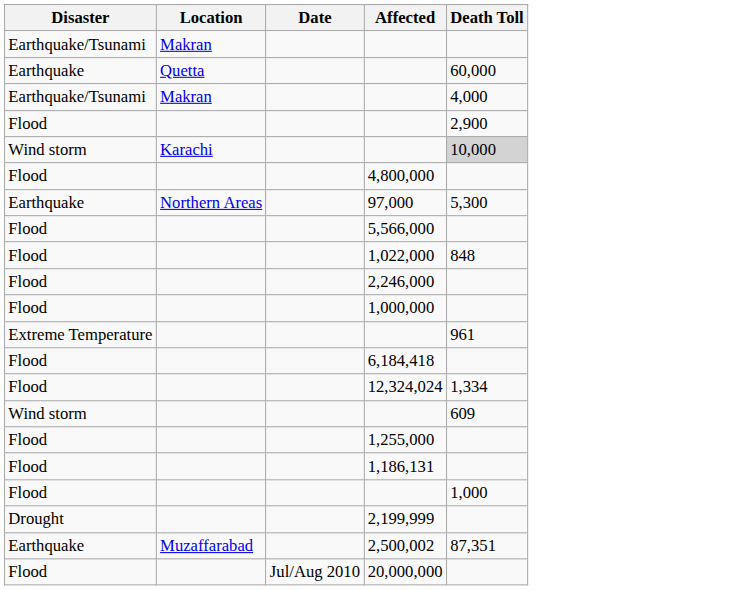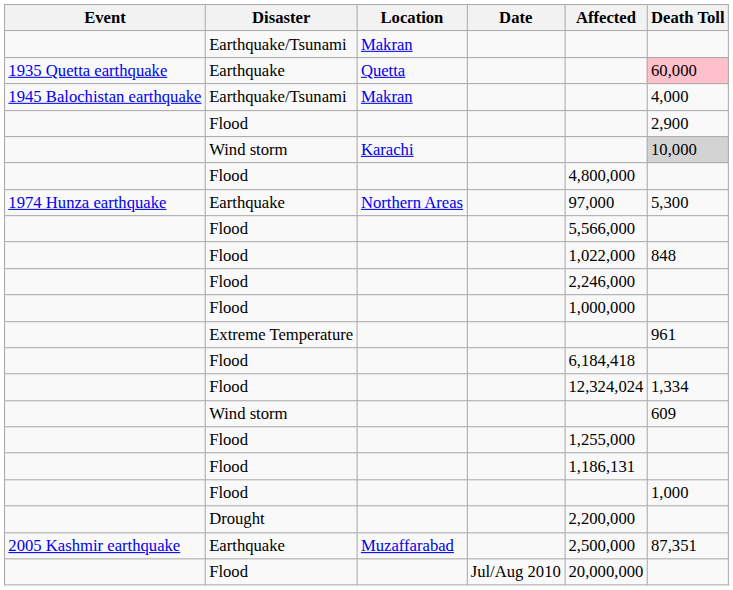 <table class="wikitable sortable mw-collapsible" style="font-size:100%;">
 <tr>
+<th><strong>Event</strong></th>
 <th><strong>Disaster</strong></th>
 <th><strong>Location</strong></th>
 <th><strong>Date</strong></th>
 <th><strong>Affected</strong></th>
 <th><strong>Death Toll</strong></th>
 </tr>
 <tr>
+<td></td>
 <td>Earthquake/Tsunami</td>
 <td><a href='#'>Makran</a></td>
 <td></td>
 <td></td>
 <td></td>
 </tr>
 <tr>
+<td><a href='#'>1935 Quetta earthquake</a></td>
 <td>Earthquake</td>
 <td><a href='#'>Quetta</a></td>
 <td></td>
 <td></td>
-<td>60,000</td>
+<td style="background: pink;">60,000</td>
 </tr>
 <tr>
+<td><a href='#'>1945 Balochistan earthquake</a></td>
 <td>Earthquake/Tsunami</td>
 <td><a href='#'>Makran</a></td>
 <td></td>
 <td></td>
 <td>4,000</td>
 </tr>
 <tr>
+<td></td>
 <td>Flood</td>
 <td></td>
 <td></td>
 <td></td>
 <td>2,900</td>
 </tr>
 <tr>
+<td></td>
 <td>Wind storm</td>
 <td><a href='#'>Karachi</a></td>
 <td></td>
 <td></td>
 <td style="background: lightgrey;">10,000</td>
 </tr>
 <tr>
+<td></td>
 <td>Flood</td>
 <td></td>
 <td></td>
 <td>4,800,000</td>
 <td></td>
 </tr>
 <tr>
+<td><a href='#'>1974 Hunza earthquake</a></td>
 <td>Earthquake</td>
 <td><a href='#'>Northern Areas</a></td>
 <td></td>
 <td>97,000</td>
 <td>5,300</td>
 </tr>
 <tr>
+<td></td>
 <td>Flood</td>
 <td></td>
 <td></td>
 <td>5,566,000</td>
 <td></td>
 </tr>
 <tr>
+<td></td>
 <td>Flood</td>
 <td></td>
 <td></td>
 <td>1,022,000</td>
 <td>848</td>
 </tr>
 <tr>
+<td></td>
 <td>Flood</td>
 <td></td>
 <td></td>
 <td>2,246,000</td>
 <td></td>
 </tr>
 <tr>
+<td></td>
 <td>Flood</td>
 <td></td>
 <td></td>
 <td>1,000,000</td>
 <td></td>
 </tr>
 <tr>
+<td></td>
 <td>Extreme Temperature</td>
 <td></td>
 <td></td>
 <td></td>
 <td>961</td>
 </tr>
 <tr>
+<td></td>
 <td>Flood</td>
 <td></td>
 <td></td>
 <td>6,184,418</td>
 <td></td>
 </tr>
 <tr>
+<td></td>
 <td>Flood</td>
 <td></td>
 <td></td>
 <td>12,324,024</td>
 <td>1,334</td>
 </tr>
 <tr>
+<td></td>
 <td>Wind storm</td>
 <td></td>
 <td></td>
 <td></td>
 <td>609</td>
 </tr>
 <tr>
+<td></td>
 <td>Flood</td>
 <td></td>
 <td></td>
 <td>1,255,000</td>
 <td></td>
 </tr>
 <tr>
+<td></td>
 <td>Flood</td>
 <td></td>
 <td></td>
 <td>1,186,131</td>
 <td></td>
 </tr>
 <tr>
+<td></td>
 <td>Flood</td>
 <td></td>
 <td></td>
 <td></td>
 <td>1,000</td>
 </tr>
 <tr>
+<td></td>
 <td>Drought</td>
 <td></td>
 <td></td>
-<td>2,199,999</td>
+<td>2,200,000</td>
 <td></td>
 </tr>
 <tr>
+<td><a href='#'>2005 Kashmir earthquake</a></td>
 <td>Earthquake</td>
 <td><a href='#'>Muzaffarabad</a></td>
 <td></td>
-<td>2,500,002</td>
+<td>2,500,000</td>
 <td>87,351</td>
 </tr>
 <tr>
+<td></td>
 <td>Flood</td>
 <td></td>
 <td>Jul/Aug 2010</td>
 <td>20,000,000</td>
 <td></td>
 </tr>
 </table>
